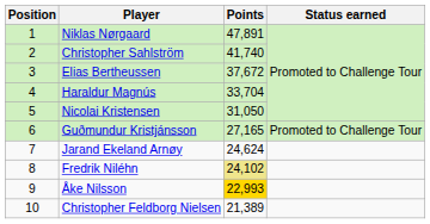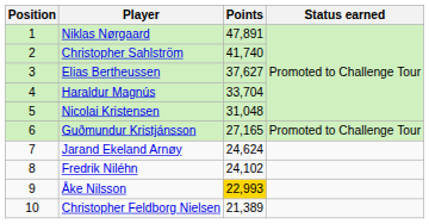 <table class=wikitable>
 <tr>
 <th>Position</th>
 <th>Player</th>
 <th>Points</th>
 <th>Status earned</th>
 </tr>
 <tr style="background:#D0F0C0;">
 <td align=center>1</td>
 <td> <a href='#'>Niklas Nørgaard</a></td>
 <td align=center>47,891</td>
 <td rowspan=5>Promoted to Challenge Tour</td>
 </tr>
 <tr style="background:#D0F0C0;">
 <td align=center>2</td>
 <td> <a href='#'>Christopher Sahlström</a></td>
 <td align=center>41,740</td>
 </tr>
 <tr style="background:#D0F0C0;">
 <td align=center>3</td>
 <td> <a href='#'>Elias Bertheussen</a></td>
-<td align=center>37,672</td>
+<td align=center>37,627</td>
 </tr>
 <tr style="background:#D0F0C0;">
 <td align=center>4</td>
 <td> <a href='#'>Haraldur Magnús</a></td>
 <td align=center>33,704</td>
 </tr>
 <tr style="background:#D0F0C0;">
 <td align=center>5</td>
 <td> <a href='#'>Nicolai Kristensen</a></td>
-<td align=center>31,050</td>
+<td align=center>31,048</td>
 </tr>
 <tr style="background:#D0F0C0;">
 <td align=center>6</td>
 <td> <a href='#'>Guðmundur Kristjánsson</a></td>
 <td align=center>27,165</td>
 <td>Promoted to Challenge Tour</td>
 </tr>
 <tr>
 <td align=center>7</td>
 <td> <a href='#'>Jarand Ekeland Arnøy</a></td>
 <td align=center>24,624</td>
 <td></td>
 </tr>
 <tr>
 <td align=center>8</td>
 <td> <a href='#'>Fredrik Niléhn</a></td>
-<td align=center style="background: khaki;">24,102</td>
+<td align=center>24,102</td>
 <td></td>
 </tr>
 <tr>
 <td align=center>9</td>
 <td> <a href='#'>Åke Nilsson</a></td>
 <td align=center style="background: gold;">22,993</td>
 <td></td>
 </tr>
 <tr>
 <td align=center>10</td>
 <td> <a href='#'>Christopher Feldborg Nielsen</a></td>
 <td align=center>21,389</td>
 <td></td>
 </tr>
 </table>
